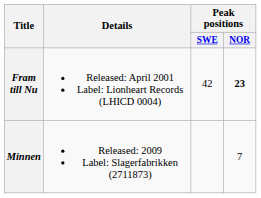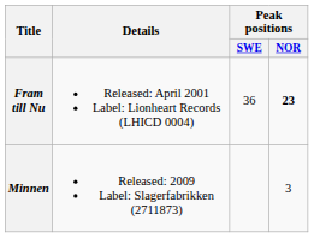 <table class="wikitable plainrowheaders" style="text-align:center;" border="1">
 <tr>
 <th align="center" rowspan="2" width="15">Title</th>
 <th align="center" rowspan="2" width="220">Details</th>
 <th align="center" colspan="2" width="20">Peak positions</th>
 </tr>
 <tr>
 <th scope="col" style="width:3em;font-size:90%;"><a href='#'>SWE</a><br></th>
 <th scope="col" style="width:3em;font-size:90%;"><a href='#'>NOR</a><br></th>
 </tr>
 <tr>
 <th scope="row"><em>Fram till Nu</em></th>
 <td><br><ul><li>Released: April 2001</li><li>Label: Lionheart Records (LHICD 0004)</li></ul></td>
-<td style="text-align:center;">42</td>
+<td style="text-align:center;">36</td>
 <td style="text-align:center;"><strong>23</strong></td>
 </tr>
 <tr>
 <th scope="row"><em>Minnen</em></th>
 <td><br><ul><li>Released: 2009</li><li>Label: Slagerfabrikken (2711873)</li></ul></td>
 <td style="text-align:center;"></td>
-<td style="text-align:center;">7</td>
+<td style="text-align:center;">3</td>
 </tr>
 </table>
